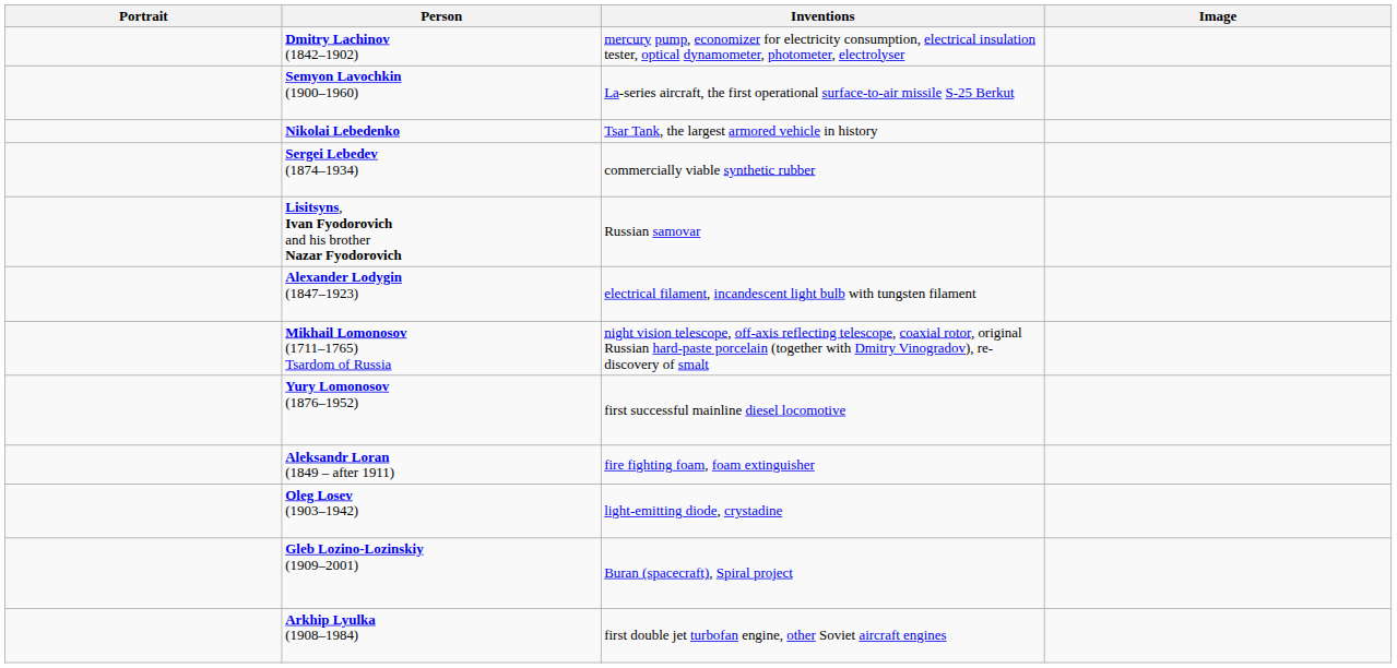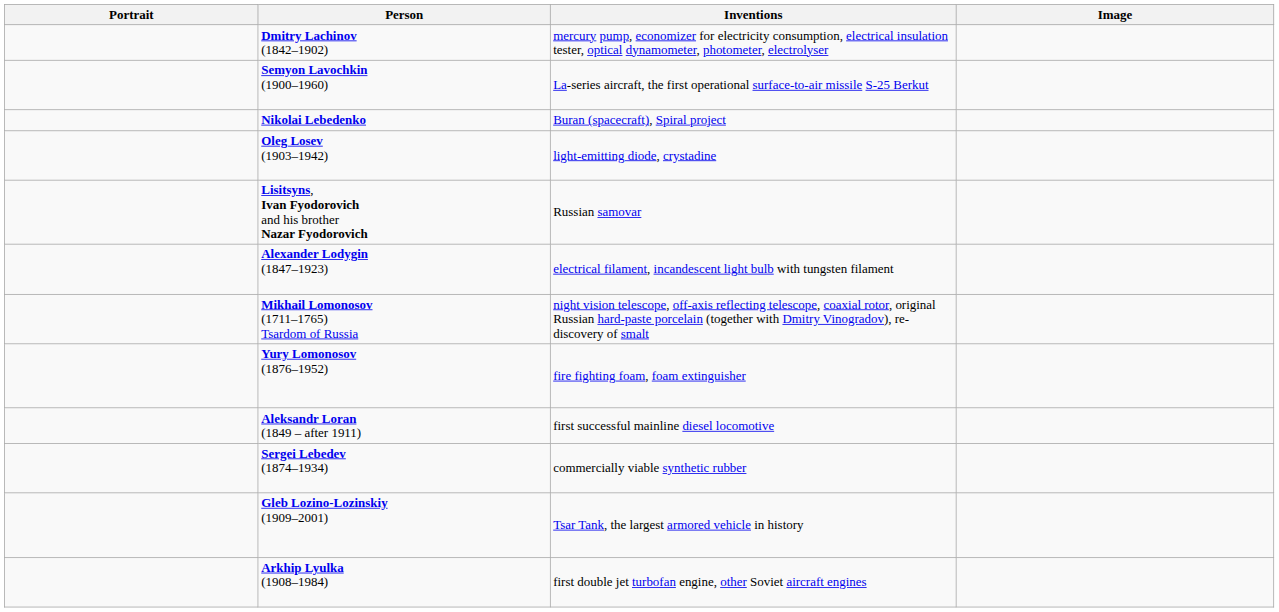 <table class="wikitable">
 <tr style="background:#ccc;">
 <th width=20%>Portrait</th>
 <th width=23%>Person</th>
 <th width=32%>Inventions</th>
 <th width=25%>Image</th>
 </tr>
 <tr>
 <td align=center></td>
 <td><strong><a href='#'>Dmitry Lachinov</a></strong><br> (1842–1902)<br> </td>
 <td><a href='#'>mercury</a> <a href='#'>pump</a>, <a href='#'>economizer</a> for electricity consumption, <a href='#'>electrical insulation</a> tester, <a href='#'>optical</a> <a href='#'>dynamometer</a>, <a href='#'>photometer</a>, <a href='#'>electrolyser</a></td>
 <td align=center></td>
 </tr>
 <tr>
 <td align=center></td>
 <td><strong><a href='#'>Semyon Lavochkin</a></strong><br> (1900–1960)<br> <br></td>
 <td><a href='#'>La</a>-series aircraft, the first operational <a href='#'>surface-to-air missile</a> <a href='#'>S-25 Berkut</a></td>
 <td align=center></td>
 </tr>
 <tr>
 <td align=center></td>
 <td><strong><a href='#'>Nikolai Lebedenko</a></strong><br> </td>
-<td><a href='#'>Tsar Tank</a>, the largest <a href='#'>armored vehicle</a> in history</td>
+<td><a href='#'>Buran (spacecraft)</a>, <a href='#'>Spiral project</a></td>
 <td align=center></td>
 </tr>
 <tr>
 <td align=center></td>
-<td><strong><a href='#'>Sergei Lebedev</a></strong><br> (1874–1934)<br> <br></td>
-<td>commercially viable <a href='#'>synthetic rubber</a></td>
+<td><strong><a href='#'>Oleg Losev</a></strong><br> (1903–1942)<br> <br></td>
+<td><a href='#'>light-emitting diode</a>, <a href='#'>crystadine</a></td>
 <td align=center></td>
 </tr>
 <tr>
 <td align=center></td>
 <td><strong><a href='#'>Lisitsyns</a></strong>,<br><strong>Ivan Fyodorovich</strong><br>and his brother<br><strong>Nazar Fyodorovich</strong><br></td>
 <td>Russian <a href='#'>samovar</a></td>
 <td align=center></td>
 </tr>
 <tr>
 <td align=center></td>
 <td><strong><a href='#'>Alexander Lodygin</a></strong><br> (1847–1923)<br> <br></td>
 <td><a href='#'>electrical filament</a>, <a href='#'>incandescent light bulb</a> with tungsten filament</td>
 <td align=center></td>
 </tr>
 <tr>
 <td align=center></td>
 <td><strong><a href='#'>Mikhail Lomonosov</a></strong><br> (1711–1765)<br> <a href='#'>Tsardom of Russia</a><br></td>
 <td><a href='#'>night vision telescope</a>, <a href='#'>off-axis reflecting telescope</a>, <a href='#'>coaxial rotor</a>, original Russian <a href='#'>hard-paste porcelain</a> (together with <a href='#'>Dmitry Vinogradov</a>), re-discovery of <a href='#'>smalt</a></td>
 <td align=center></td>
 </tr>
 <tr>
 <td align=center></td>
 <td><strong><a href='#'>Yury Lomonosov</a></strong><br>(1876–1952)<br><br><br></td>
+<td><a href='#'>fire fighting foam</a>, <a href='#'>foam extinguisher</a></td>
+<td align=center></td>
+</tr>
+<tr>
+<td align=center></td>
+<td><strong><a href='#'>Aleksandr Loran</a></strong><br> (1849 – after 1911)<br> </td>
 <td>first successful mainline <a href='#'>diesel locomotive</a></td>
 <td align=center></td>
 </tr>
 <tr>
 <td align=center></td>
-<td><strong><a href='#'>Aleksandr Loran</a></strong><br> (1849 – after 1911)<br> </td>
-<td><a href='#'>fire fighting foam</a>, <a href='#'>foam extinguisher</a></td>
-<td align=center></td>
-</tr>
-<tr>
-<td align=center></td>
-<td><strong><a href='#'>Oleg Losev</a></strong><br> (1903–1942)<br> <br></td>
-<td><a href='#'>light-emitting diode</a>, <a href='#'>crystadine</a></td>
+<td><strong><a href='#'>Sergei Lebedev</a></strong><br> (1874–1934)<br> <br></td>
+<td>commercially viable <a href='#'>synthetic rubber</a></td>
 <td align=center></td>
 </tr>
 <tr>
 <td align=center></td>
 <td><strong><a href='#'>Gleb Lozino-Lozinskiy</a></strong><br> (1909–2001)<br><br><br></td>
-<td><a href='#'>Buran (spacecraft)</a>, <a href='#'>Spiral project</a></td>
+<td><a href='#'>Tsar Tank</a>, the largest <a href='#'>armored vehicle</a> in history</td>
 <td align=center></td>
 </tr>
 <tr>
 <td align=center></td>
 <td><strong><a href='#'>Arkhip Lyulka</a></strong><br> (1908–1984)<br> <br></td>
 <td>first double jet <a href='#'>turbofan</a> engine, <a href='#'>other</a> Soviet <a href='#'>aircraft engines</a></td>
 <td align=center></td>
 </tr>
 </table>
